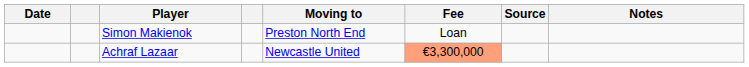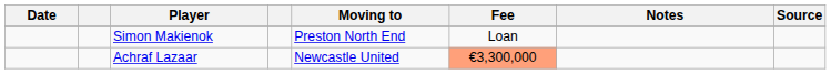 <table class="wikitable sortable">
 <tr>
 <th style="width:80px;">Date</th>
 <th style="width:30px;"></th>
 <th style="width:180px;">Player</th>
 <th style="width:20px;"></th>
 <th style="width:180px;">Moving to</th>
 <th style="width:120px;" class="unsortable">Fee</th>
+<th style="width:250px;" class="unsortable">Notes</th>
 <th style="width:20px;">Source</th>
-<th style="width:250px;" class="unsortable">Notes</th>
 </tr>
 <tr>
 <td></td>
 <td align=center></td>
 <td> <a href='#'>Simon Makienok</a></td>
 <td align=center></td>
 <td> <a href='#'>Preston North End</a></td>
 <td align=center>Loan</td>
+<td align=center></td>
 <td></td>
-<td align=center></td>
 </tr>
 <tr>
 <td></td>
 <td align=center></td>
 <td> <a href='#'>Achraf Lazaar</a></td>
 <td align=center></td>
 <td> <a href='#'>Newcastle United</a></td>
 <td align=center style="background: lightsalmon;">€3,300,000</td>
+<td align=center></td>
 <td></td>
-<td align=center></td>
 </tr>
 </table>
